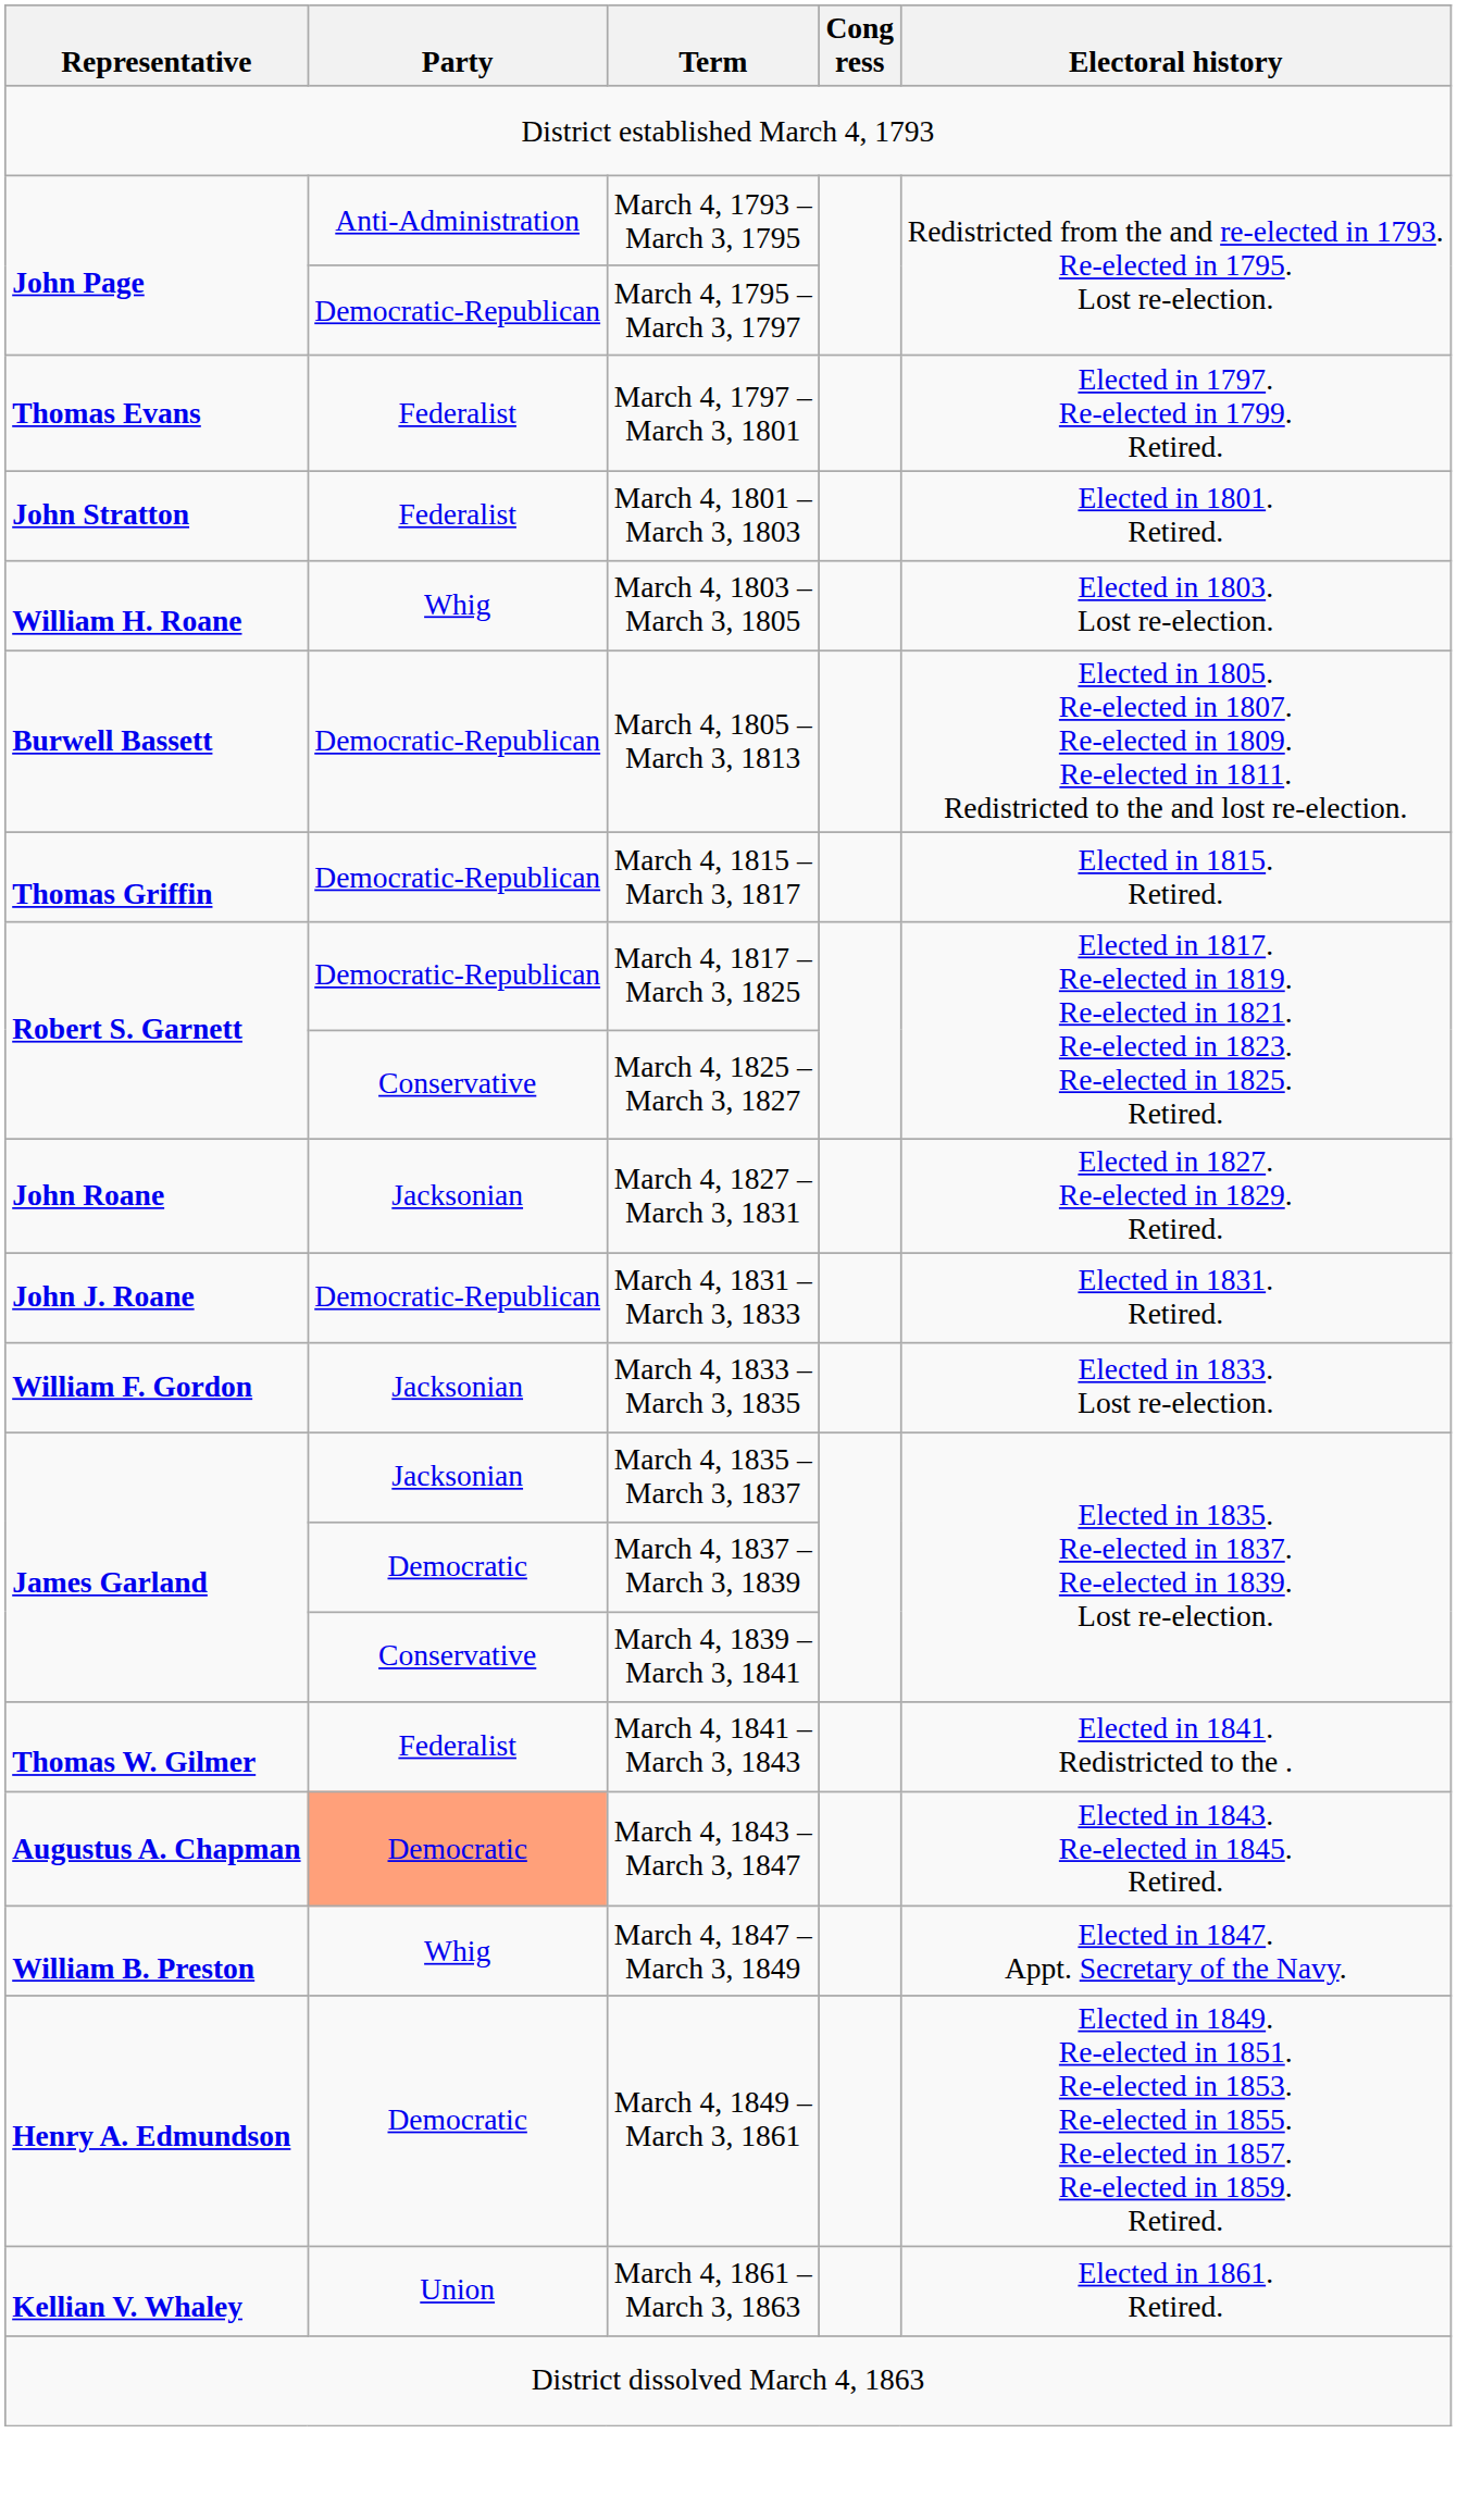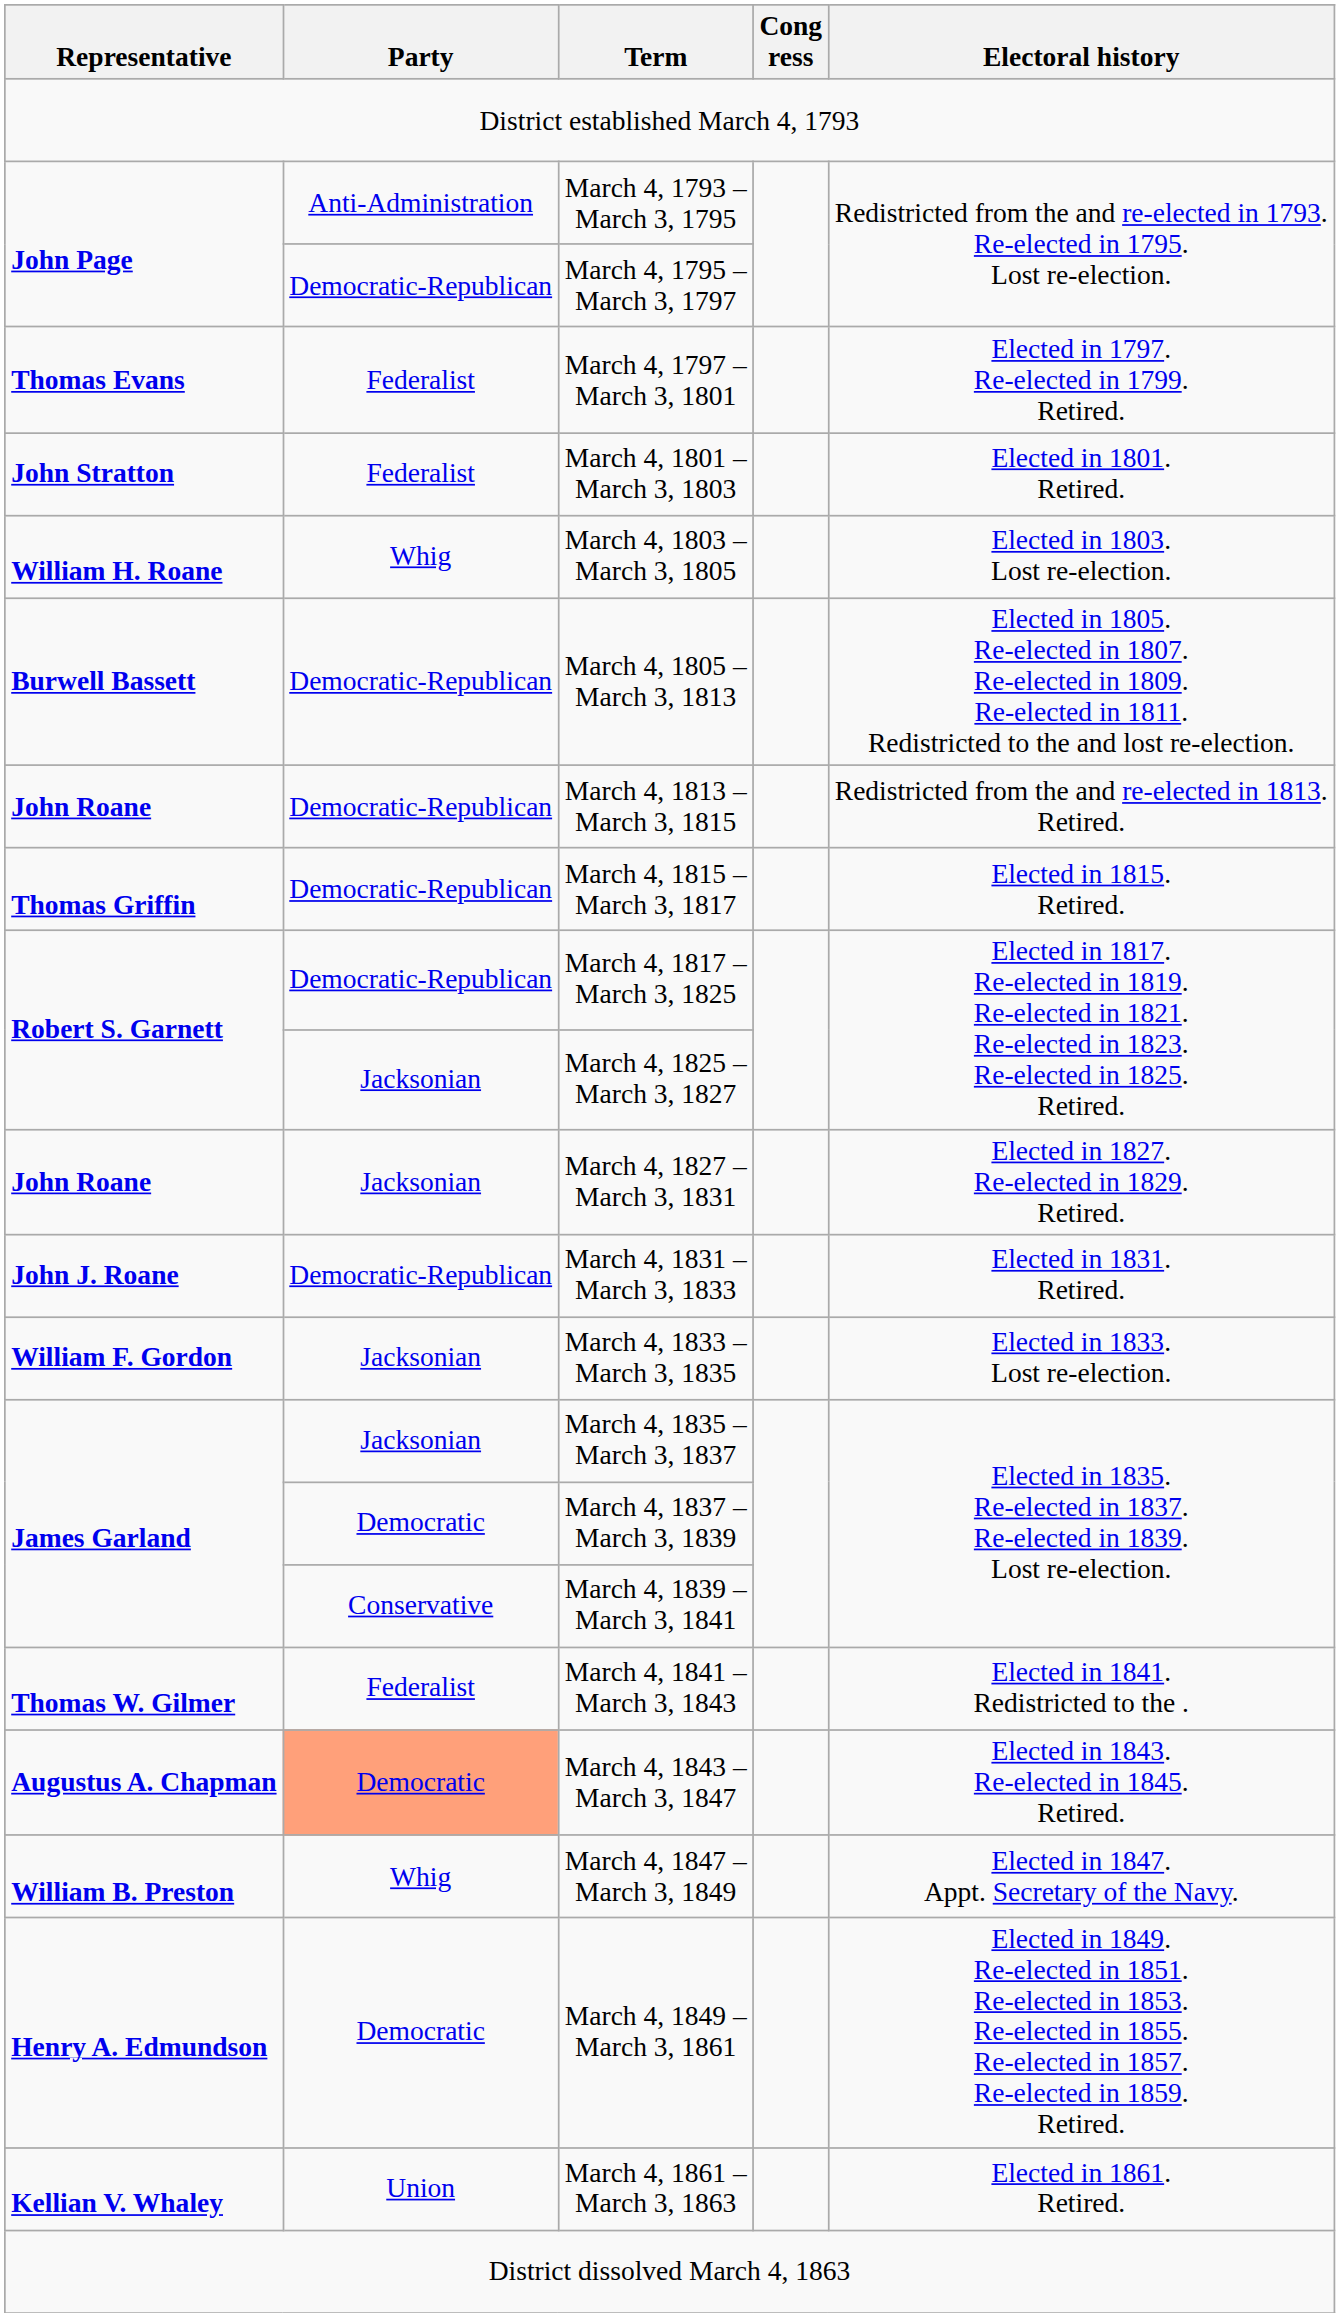 <table class=wikitable style="text-align:center">
 <tr valign=bottom>
 <th>Representative</th>
 <th>Party</th>
 <th>Term</th>
 <th>Cong<br>ress</th>
 <th>Electoral history</th>
 </tr>
 <tr style="height:3em">
 <td colspan=5>District established March 4, 1793</td>
 </tr>
 <tr style="height:3em">
 <td rowspan=2 align=left><br><strong><a href='#'>John Page</a></strong><br></td>
 <td><a href='#'>Anti-Administration</a></td>
 <td nowrap>March 4, 1793 –<br>March 3, 1795</td>
 <td rowspan=2></td>
 <td rowspan=2>Redistricted from the  and <a href='#'>re-elected in 1793</a>.<br><a href='#'>Re-elected in 1795</a>.<br>Lost re-election.</td>
 </tr>
 <tr style="height:3em">
 <td><a href='#'>Democratic-Republican</a></td>
 <td nowrap>March 4, 1795 –<br>March 3, 1797</td>
 </tr>
 <tr style="height:3em">
 <td align=left><strong><a href='#'>Thomas Evans</a></strong></td>
 <td><a href='#'>Federalist</a></td>
 <td nowrap>March 4, 1797 –<br>March 3, 1801</td>
 <td></td>
 <td><a href='#'>Elected in 1797</a>.<br><a href='#'>Re-elected in 1799</a>.<br>Retired.</td>
 </tr>
 <tr style="height:3em">
 <td align=left><strong><a href='#'>John Stratton</a></strong></td>
 <td><a href='#'>Federalist</a></td>
 <td nowrap>March 4, 1801 –<br>March 3, 1803</td>
 <td></td>
 <td><a href='#'>Elected in 1801</a>.<br>Retired.</td>
 </tr>
 <tr style="height:3em">
 <td align=left><br><strong><a href='#'>William H. Roane</a></strong><br></td>
 <td><a href='#'>Whig</a></td>
 <td nowrap>March 4, 1803 –<br>March 3, 1805</td>
 <td></td>
 <td><a href='#'>Elected in 1803</a>.<br>Lost re-election.</td>
 </tr>
 <tr style="height:3em">
 <td align=left><strong><a href='#'>Burwell Bassett</a></strong><br></td>
 <td><a href='#'>Democratic-Republican</a></td>
 <td nowrap>March 4, 1805 –<br>March 3, 1813</td>
 <td></td>
 <td><a href='#'>Elected in 1805</a>.<br><a href='#'>Re-elected in 1807</a>.<br><a href='#'>Re-elected in 1809</a>.<br><a href='#'>Re-elected in 1811</a>.<br>Redistricted to the  and lost re-election.</td>
 </tr>
 <tr style="height:3em">
+<td align=left><strong><a href='#'>John Roane</a></strong><br></td>
+<td><a href='#'>Democratic-Republican</a></td>
+<td nowrap>March 4, 1813 –<br>March 3, 1815</td>
+<td></td>
+<td>Redistricted from the  and <a href='#'>re-elected in 1813</a>.<br>Retired.</td>
+</tr>
+<tr style="height:3em">
 <td align=left><br><strong><a href='#'>Thomas Griffin</a></strong><br></td>
 <td><a href='#'>Democratic-Republican</a></td>
 <td nowrap>March 4, 1815 –<br>March 3, 1817</td>
 <td></td>
 <td><a href='#'>Elected in 1815</a>.<br>Retired.</td>
 </tr>
 <tr style="height:3em">
 <td rowspan=2 align=left><strong><a href='#'>Robert S. Garnett</a></strong><br></td>
 <td><a href='#'>Democratic-Republican</a></td>
 <td nowrap>March 4, 1817 –<br>March 3, 1825</td>
 <td rowspan=2></td>
 <td rowspan=2><a href='#'>Elected in 1817</a>.<br><a href='#'>Re-elected in 1819</a>.<br><a href='#'>Re-elected in 1821</a>.<br><a href='#'>Re-elected in 1823</a>.<br><a href='#'>Re-elected in 1825</a>.<br>Retired.</td>
 </tr>
 <tr style="height:3em">
-<td><a href='#'>Conservative</a></td>
+<td><a href='#'>Jacksonian</a></td>
 <td nowrap>March 4, 1825 –<br>March 3, 1827</td>
 </tr>
 <tr style="height:3em">
 <td align=left><strong><a href='#'>John Roane</a></strong><br></td>
 <td><a href='#'>Jacksonian</a></td>
 <td nowrap>March 4, 1827 –<br>March 3, 1831</td>
 <td></td>
 <td><a href='#'>Elected in 1827</a>.<br><a href='#'>Re-elected in 1829</a>.<br>Retired.</td>
 </tr>
 <tr style="height:3em">
 <td align=left><strong><a href='#'>John J. Roane</a></strong><br></td>
 <td><a href='#'>Democratic-Republican</a></td>
 <td nowrap>March 4, 1831 –<br>March 3, 1833</td>
 <td></td>
 <td><a href='#'>Elected in 1831</a>.<br>Retired.</td>
 </tr>
 <tr style="height:3em">
 <td align=left><strong><a href='#'>William F. Gordon</a></strong><br></td>
 <td><a href='#'>Jacksonian</a></td>
 <td nowrap>March 4, 1833 –<br>March 3, 1835</td>
 <td></td>
 <td><a href='#'>Elected in 1833</a>.<br>Lost re-election.</td>
 </tr>
 <tr style="height:3em">
 <td rowspan=3 align=left><br><strong><a href='#'>James Garland</a></strong><br></td>
 <td><a href='#'>Jacksonian</a></td>
 <td nowrap>March 4, 1835 –<br>March 3, 1837</td>
 <td rowspan=3></td>
 <td rowspan=3><a href='#'>Elected in 1835</a>.<br><a href='#'>Re-elected in 1837</a>.<br> <a href='#'>Re-elected in 1839</a>.<br>Lost re-election.</td>
 </tr>
 <tr style="height:3em">
 <td><a href='#'>Democratic</a></td>
 <td nowrap>March 4, 1837 –<br>March 3, 1839</td>
 </tr>
 <tr style="height:3em">
 <td><a href='#'>Conservative</a></td>
 <td nowrap>March 4, 1839 –<br>March 3, 1841</td>
 </tr>
 <tr style="height:3em">
 <td align=left><br><strong><a href='#'>Thomas W. Gilmer</a></strong><br></td>
 <td><a href='#'>Federalist</a></td>
 <td nowrap>March 4, 1841 –<br>March 3, 1843</td>
 <td></td>
 <td><a href='#'>Elected in 1841</a>.<br>Redistricted to the .</td>
 </tr>
 <tr style="height:3em">
 <td align=left><strong><a href='#'>Augustus A. Chapman</a></strong><br></td>
 <td style="background: lightsalmon;"><a href='#'>Democratic</a></td>
 <td nowrap>March 4, 1843 –<br>March 3, 1847</td>
 <td></td>
 <td><a href='#'>Elected in 1843</a>.<br><a href='#'>Re-elected in 1845</a>.<br>Retired.</td>
 </tr>
 <tr style="height:3em">
 <td align=left><br><strong><a href='#'>William B. Preston</a></strong><br></td>
 <td><a href='#'>Whig</a></td>
 <td nowrap>March 4, 1847 –<br>March 3, 1849</td>
 <td></td>
 <td><a href='#'>Elected in 1847</a>.<br>Appt. <a href='#'>Secretary of the Navy</a>.</td>
 </tr>
 <tr style="height:3em">
 <td align=left><br><strong><a href='#'>Henry A. Edmundson</a></strong><br></td>
 <td><a href='#'>Democratic</a></td>
 <td nowrap>March 4, 1849 –<br>March 3, 1861</td>
 <td></td>
 <td><a href='#'>Elected in 1849</a>.<br><a href='#'>Re-elected in 1851</a>.<br><a href='#'>Re-elected in 1853</a>.<br><a href='#'>Re-elected in 1855</a>.<br><a href='#'>Re-elected in 1857</a>.<br><a href='#'>Re-elected in 1859</a>.<br>Retired.</td>
 </tr>
 <tr style="height:3em">
 <td align=left><br><strong><a href='#'>Kellian V. Whaley</a></strong><br></td>
 <td><a href='#'>Union</a></td>
 <td nowrap>March 4, 1861 –<br>March 3, 1863</td>
 <td></td>
 <td><a href='#'>Elected in 1861</a>.<br>Retired.</td>
 </tr>
 <tr style="height:3em">
 <td colspan=5>District dissolved March 4, 1863</td>
 </tr>
 </table>
